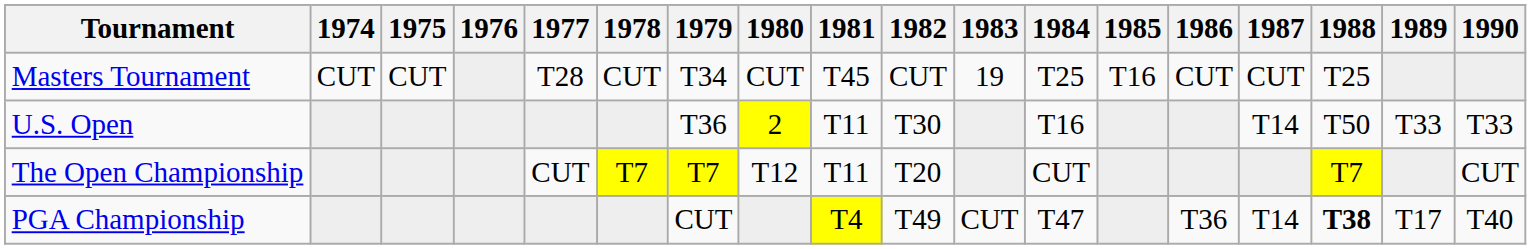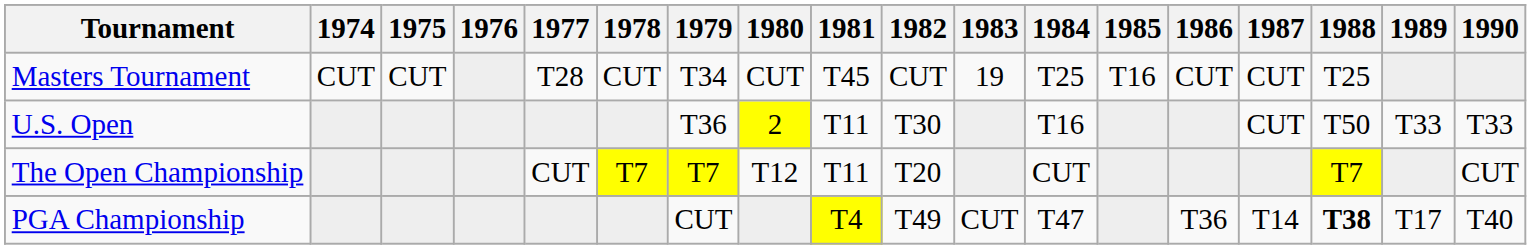 <table class="wikitable" style="font-size:95%;text-align:center;">
 <tr>
 <th>Tournament</th>
 <th>1974</th>
 <th>1975</th>
 <th>1976</th>
 <th>1977</th>
 <th>1978</th>
 <th>1979</th>
 <th>1980</th>
 <th>1981</th>
 <th>1982</th>
 <th>1983</th>
 <th>1984</th>
 <th>1985</th>
 <th>1986</th>
 <th>1987</th>
 <th>1988</th>
 <th>1989</th>
 <th>1990</th>
 </tr>
 <tr>
 <td align=left><a href='#'>Masters Tournament</a></td>
 <td>CUT</td>
 <td>CUT</td>
 <td style="background:#eeeeee;"></td>
 <td>T28</td>
 <td>CUT</td>
 <td>T34</td>
 <td>CUT</td>
 <td>T45</td>
 <td>CUT</td>
 <td>19</td>
 <td>T25</td>
 <td>T16</td>
 <td>CUT</td>
 <td>CUT</td>
 <td>T25</td>
 <td style="background:#eeeeee;"></td>
 <td style="background:#eeeeee;"></td>
 </tr>
 <tr>
 <td align=left><a href='#'>U.S. Open</a></td>
 <td style="background:#eeeeee;"></td>
 <td style="background:#eeeeee;"></td>
 <td style="background:#eeeeee;"></td>
 <td style="background:#eeeeee;"></td>
 <td style="background:#eeeeee;"></td>
 <td>T36</td>
 <td style="background:yellow;">2</td>
 <td>T11</td>
 <td>T30</td>
 <td style="background:#eeeeee;"></td>
 <td>T16</td>
 <td style="background:#eeeeee;"></td>
 <td style="background:#eeeeee;"></td>
-<td>T14</td>
+<td>CUT</td>
 <td>T50</td>
 <td>T33</td>
 <td>T33</td>
 </tr>
 <tr>
 <td align=left><a href='#'>The Open Championship</a></td>
 <td style="background:#eeeeee;"></td>
 <td style="background:#eeeeee;"></td>
 <td style="background:#eeeeee;"></td>
 <td>CUT</td>
 <td style="background:yellow;">T7</td>
 <td style="background:yellow;">T7</td>
 <td>T12</td>
 <td>T11</td>
 <td>T20</td>
 <td style="background:#eeeeee;"></td>
 <td>CUT</td>
 <td style="background:#eeeeee;"></td>
 <td style="background:#eeeeee;"></td>
 <td style="background:#eeeeee;"></td>
 <td style="background:yellow;">T7</td>
 <td style="background:#eeeeee;"></td>
 <td>CUT</td>
 </tr>
 <tr>
 <td align=left><a href='#'>PGA Championship</a></td>
 <td style="background:#eeeeee;"></td>
 <td style="background:#eeeeee;"></td>
 <td style="background:#eeeeee;"></td>
 <td style="background:#eeeeee;"></td>
 <td style="background:#eeeeee;"></td>
 <td>CUT</td>
 <td style="background:#eeeeee;"></td>
 <td style="background:yellow;">T4</td>
 <td>T49</td>
 <td>CUT</td>
 <td>T47</td>
 <td style="background:#eeeeee;"></td>
 <td>T36</td>
 <td>T14</td>
 <td><strong>T38</strong></td>
 <td>T17</td>
 <td>T40</td>
 </tr>
 </table>
